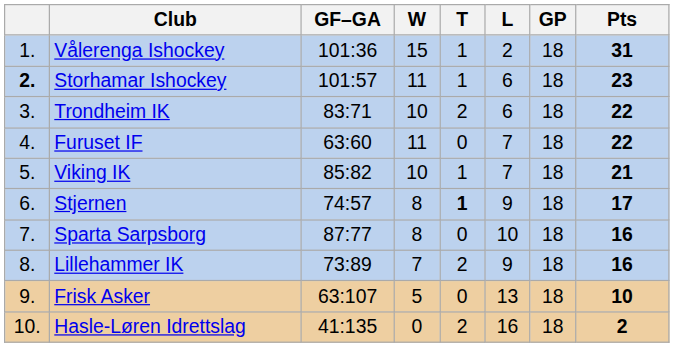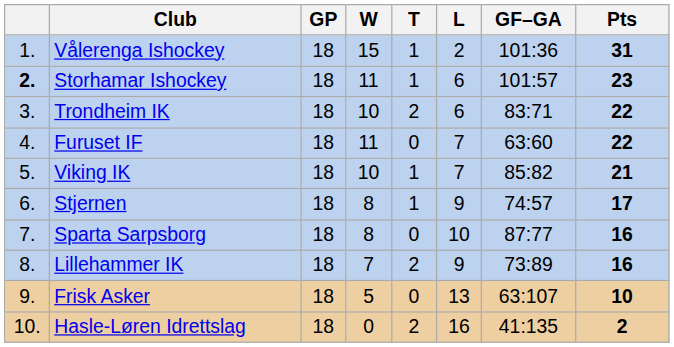 <table class="wikitable">
 <tr>
 <th width="30"></th>
 <th width="200">Club</th>
-<th width="70">GF–GA</th>
+<th width="30">GP</th>
 <th width="30">W</th>
 <th width="30">T</th>
 <th width="30">L</th>
-<th width="30">GP</th>
+<th width="70">GF–GA</th>
 <th width="70">Pts</th>
 </tr>
 <tr bgcolor="#BCD2EE" align="center">
 <td>1.</td>
 <td align="left"><a href='#'>Vålerenga Ishockey</a></td>
-<td>101:36</td>
+<td>18</td>
 <td>15</td>
 <td>1</td>
 <td>2</td>
-<td>18</td>
+<td>101:36</td>
 <td><strong>31</strong></td>
 </tr>
 <tr bgcolor="#BCD2EE" align="center">
 <td><strong>2.</strong></td>
 <td align="left"><a href='#'>Storhamar Ishockey</a></td>
-<td>101:57</td>
+<td>18</td>
 <td>11</td>
 <td>1</td>
 <td>6</td>
-<td>18</td>
+<td>101:57</td>
 <td><strong>23</strong></td>
 </tr>
 <tr bgcolor="#BCD2EE" align="center">
 <td>3.</td>
 <td align="left"><a href='#'>Trondheim IK</a></td>
-<td>83:71</td>
+<td>18</td>
 <td>10</td>
 <td>2</td>
 <td>6</td>
-<td>18</td>
+<td>83:71</td>
 <td><strong>22</strong></td>
 </tr>
 <tr bgcolor="#BCD2EE" align="center">
 <td>4.</td>
 <td align="left"><a href='#'>Furuset IF</a></td>
-<td>63:60</td>
+<td>18</td>
 <td>11</td>
 <td>0</td>
 <td>7</td>
-<td>18</td>
+<td>63:60</td>
 <td><strong>22</strong></td>
 </tr>
 <tr bgcolor="#BCD2EE" align="center">
 <td>5.</td>
 <td align="left"><a href='#'>Viking IK</a></td>
-<td>85:82</td>
+<td>18</td>
 <td>10</td>
 <td>1</td>
 <td>7</td>
-<td>18</td>
+<td>85:82</td>
 <td><strong>21</strong></td>
 </tr>
 <tr bgcolor="#BCD2EE" align="center">
 <td>6.</td>
 <td align="left"><a href='#'>Stjernen</a></td>
+<td>18</td>
+<td>8</td>
+<td>1</td>
+<td>9</td>
 <td>74:57</td>
-<td>8</td>
-<td><strong>1</strong></td>
-<td>9</td>
-<td>18</td>
 <td><strong>17</strong></td>
 </tr>
 <tr bgcolor="#BCD2EE" align="center">
 <td>7.</td>
 <td align="left"><a href='#'>Sparta Sarpsborg</a></td>
-<td>87:77</td>
+<td>18</td>
 <td>8</td>
 <td>0</td>
 <td>10</td>
-<td>18</td>
+<td>87:77</td>
 <td><strong>16</strong></td>
 </tr>
 <tr bgcolor="#BCD2EE" align="center">
 <td>8.</td>
 <td align="left"><a href='#'>Lillehammer IK</a></td>
-<td>73:89</td>
+<td>18</td>
 <td>7</td>
 <td>2</td>
 <td>9</td>
-<td>18</td>
+<td>73:89</td>
 <td><strong>16</strong></td>
 </tr>
 <tr bgcolor="#EECFA1" align="center">
 <td>9.</td>
 <td align="left"><a href='#'>Frisk Asker</a></td>
-<td>63:107</td>
+<td>18</td>
 <td>5</td>
 <td>0</td>
 <td>13</td>
-<td>18</td>
+<td>63:107</td>
 <td><strong>10</strong></td>
 </tr>
 <tr bgcolor="#EECFA1" align="center">
 <td>10.</td>
 <td align="left"><a href='#'>Hasle-Løren Idrettslag</a></td>
-<td>41:135</td>
+<td>18</td>
 <td>0</td>
 <td>2</td>
 <td>16</td>
-<td>18</td>
+<td>41:135</td>
 <td><strong>2</strong></td>
 </tr>
 </table>
